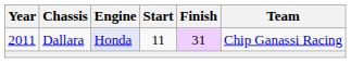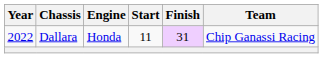 <table class="wikitable" style="font-size: 95%;">
 <tr>
 <th>Year</th>
 <th>Chassis</th>
 <th>Engine</th>
 <th>Start</th>
 <th>Finish</th>
 <th>Team</th>
 </tr>
 <tr>
-<td><a href='#'>2011</a></td>
+<td><a href='#'>2022</a></td>
 <td><a href='#'>Dallara</a></td>
-<td style="background: lavender;"><a href='#'>Honda</a></td>
+<td><a href='#'>Honda</a></td>
 <td align=center>11</td>
 <td align=center style="background:#EFCFFF;">31</td>
 <td><a href='#'>Chip Ganassi Racing</a></td>
 </tr>
 <tr>
 <th colspan="6"></th>
 </tr>
 </table>
